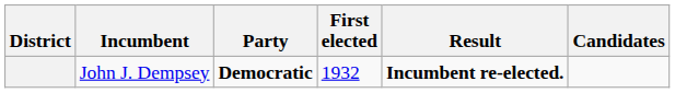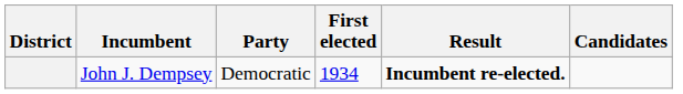 <table class=wikitable>
 <tr valign=bottom>
 <th>District</th>
 <th>Incumbent</th>
 <th>Party</th>
 <th>First<br>elected</th>
 <th>Result</th>
 <th>Candidates</th>
 </tr>
 <tr>
 <th></th>
 <td><a href='#'>John J. Dempsey</a></td>
-<td><strong>Democratic</strong></td>
-<td><a href='#'>1932</a></td>
+<td>Democratic</td>
+<td><a href='#'>1934</a></td>
 <td><strong>Incumbent re-elected.</strong></td>
 <td nowrap></td>
 </tr>
 </table>
